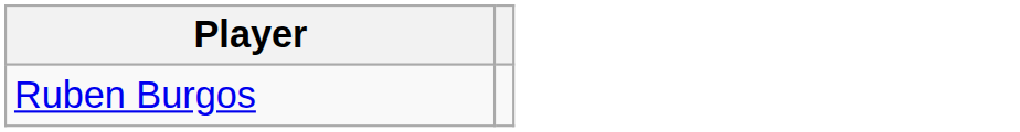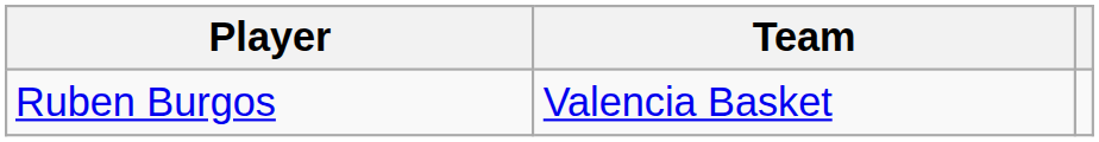 <table class="wikitable" style="text-align: center;">
 <tr>
 <th style="width:200px;">Player</th>
+<th style="width:205px;">Team</th>
 <th></th>
 </tr>
 <tr>
 <td align=left> <a href='#'>Ruben Burgos</a></td>
+<td align=left> <a href='#'>Valencia Basket</a></td>
 <td></td>
 </tr>
 </table>
